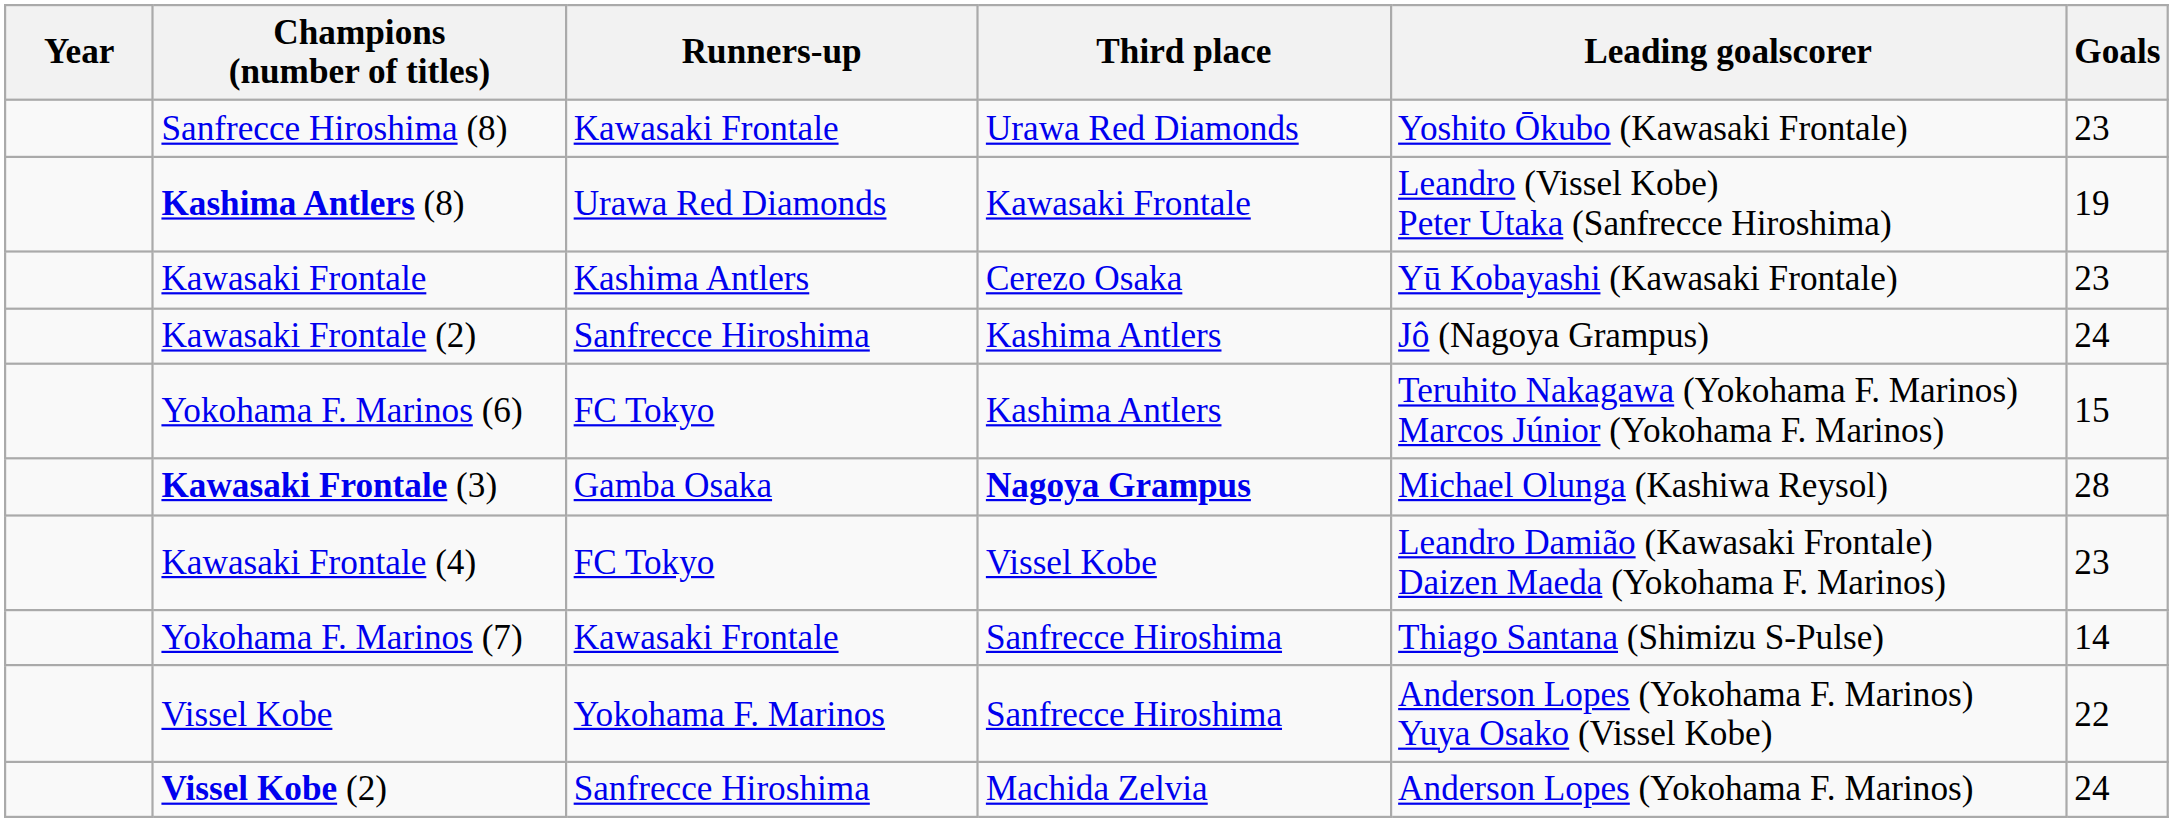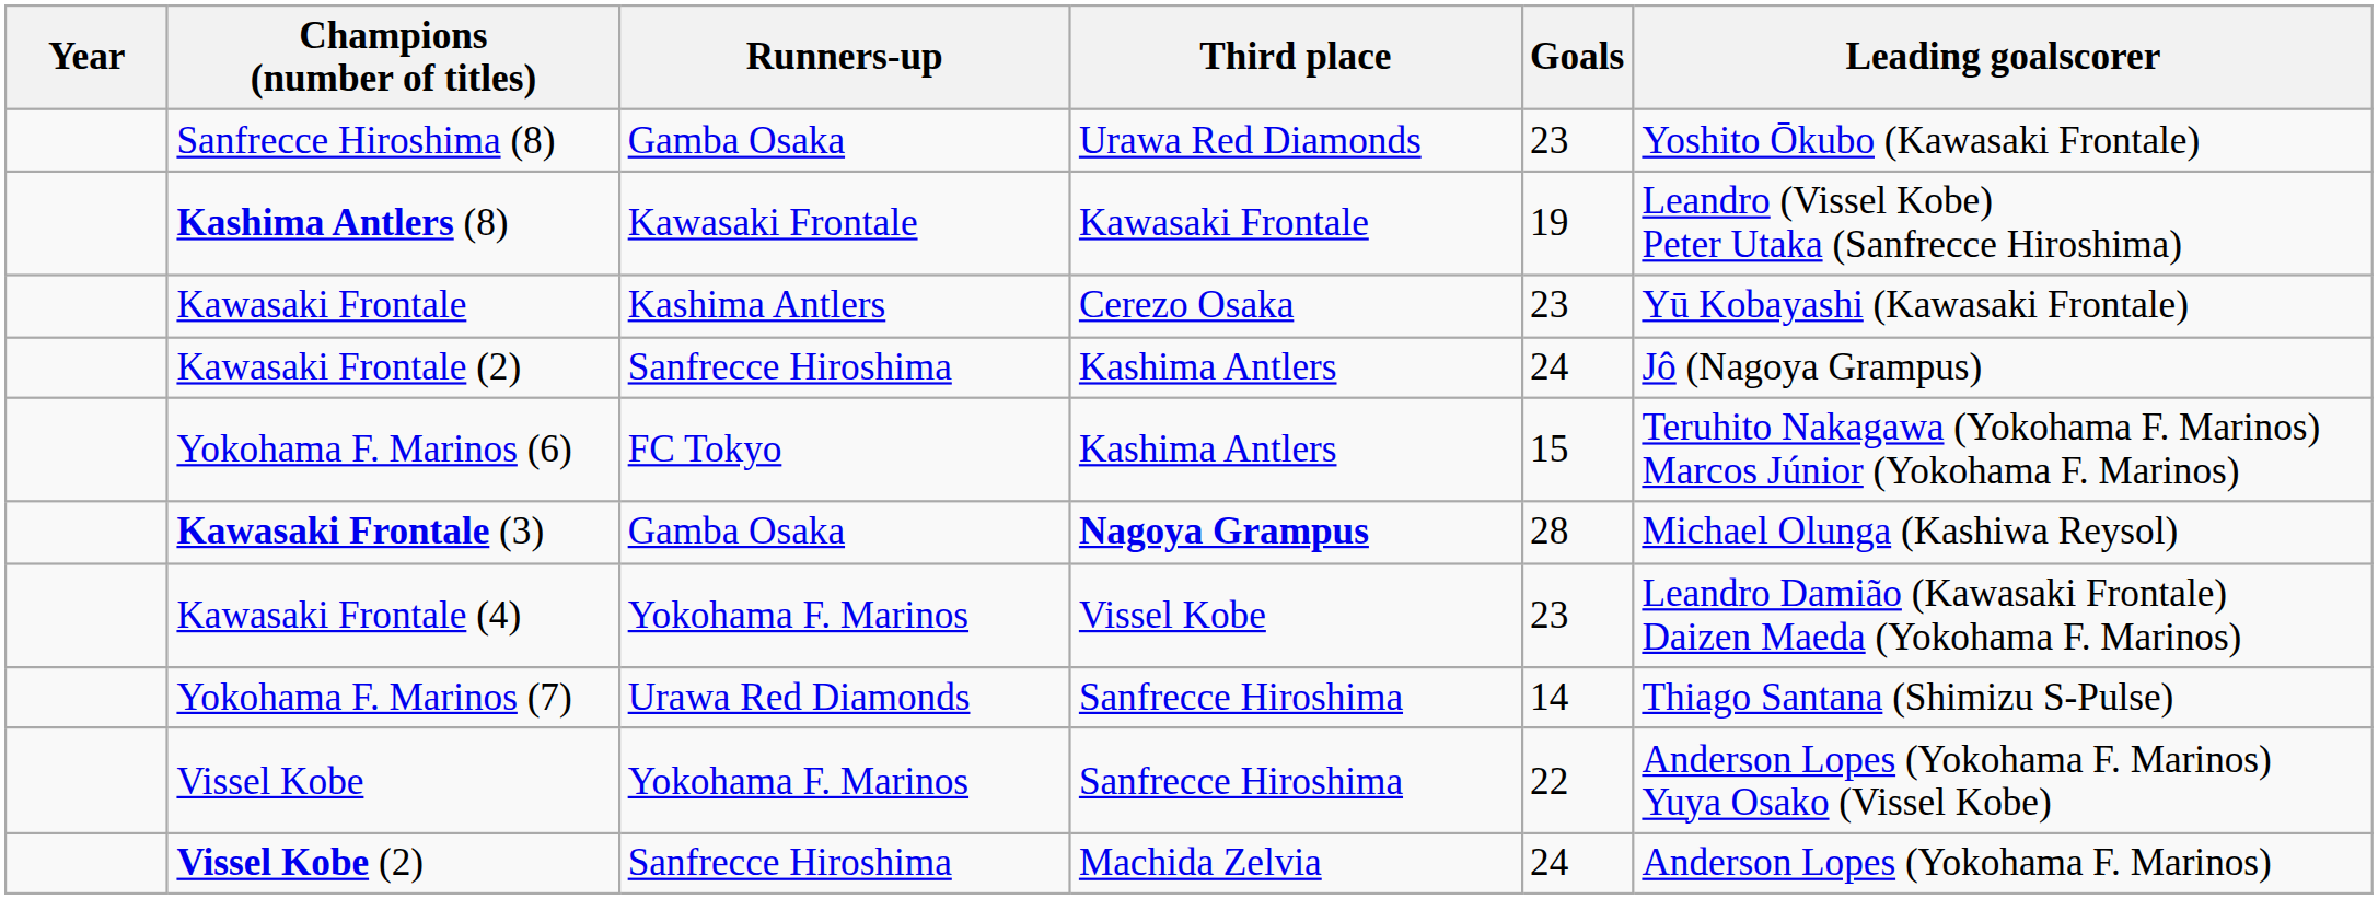 <table class="wikitable">
 <tr>
 <th width=60px>Year</th>
 <th width=180px>Champions<br>(number of titles)</th>
 <th width=180px>Runners-up</th>
 <th width=180px>Third place</th>
+<th width=20px>Goals</th>
 <th width=300px>Leading goalscorer</th>
-<th width=20px>Goals</th>
 </tr>
 <tr>
 <td></td>
 <td><a href='#'>Sanfrecce Hiroshima</a> (8)</td>
-<td><a href='#'>Kawasaki Frontale</a></td>
+<td><a href='#'>Gamba Osaka</a></td>
 <td><a href='#'>Urawa Red Diamonds</a></td>
+<td>23</td>
 <td> <a href='#'>Yoshito Ōkubo</a> (Kawasaki Frontale)</td>
-<td>23</td>
 </tr>
 <tr>
 <td></td>
 <td><strong><a href='#'>Kashima Antlers</a></strong> (8)</td>
-<td><a href='#'>Urawa Red Diamonds</a></td>
 <td><a href='#'>Kawasaki Frontale</a></td>
+<td><a href='#'>Kawasaki Frontale</a></td>
+<td>19</td>
 <td> <a href='#'>Leandro</a> (Vissel Kobe)<br> <a href='#'>Peter Utaka</a> (Sanfrecce Hiroshima)</td>
-<td>19</td>
 </tr>
 <tr>
 <td></td>
 <td><a href='#'>Kawasaki Frontale</a></td>
 <td><a href='#'>Kashima Antlers</a></td>
 <td><a href='#'>Cerezo Osaka</a></td>
+<td>23</td>
 <td> <a href='#'>Yū Kobayashi</a> (Kawasaki Frontale)</td>
-<td>23</td>
 </tr>
 <tr>
 <td></td>
 <td><a href='#'>Kawasaki Frontale</a>  (2)</td>
 <td><a href='#'>Sanfrecce Hiroshima</a></td>
 <td><a href='#'>Kashima Antlers</a></td>
+<td>24</td>
 <td> <a href='#'>Jô</a> (Nagoya Grampus)</td>
-<td>24</td>
 </tr>
 <tr>
 <td></td>
 <td><a href='#'>Yokohama F. Marinos</a> (6)</td>
 <td><a href='#'>FC Tokyo</a></td>
 <td><a href='#'>Kashima Antlers</a></td>
+<td>15</td>
 <td> <a href='#'>Teruhito Nakagawa</a> (Yokohama F. Marinos)<br> <a href='#'>Marcos Júnior</a> (Yokohama F. Marinos)</td>
-<td>15</td>
 </tr>
 <tr>
 <td></td>
 <td><strong><a href='#'>Kawasaki Frontale</a></strong> (3)</td>
 <td><a href='#'>Gamba Osaka</a></td>
 <td><strong><a href='#'>Nagoya Grampus</a></strong></td>
+<td>28</td>
 <td> <a href='#'>Michael Olunga</a> (Kashiwa Reysol)</td>
-<td>28</td>
 </tr>
 <tr>
 <td></td>
 <td><a href='#'>Kawasaki Frontale</a> (4)</td>
-<td><a href='#'>FC Tokyo</a></td>
+<td><a href='#'>Yokohama F. Marinos</a></td>
 <td><a href='#'>Vissel Kobe</a></td>
+<td>23</td>
 <td> <a href='#'>Leandro Damião</a> (Kawasaki Frontale)<br> <a href='#'>Daizen Maeda</a> (Yokohama F. Marinos)</td>
-<td>23</td>
 </tr>
 <tr>
 <td></td>
 <td><a href='#'>Yokohama F. Marinos</a> (7)</td>
-<td><a href='#'>Kawasaki Frontale</a></td>
+<td><a href='#'>Urawa Red Diamonds</a></td>
 <td><a href='#'>Sanfrecce Hiroshima</a></td>
+<td>14</td>
 <td> <a href='#'>Thiago Santana</a> (Shimizu S-Pulse)</td>
-<td>14</td>
 </tr>
 <tr>
 <td></td>
 <td><a href='#'>Vissel Kobe</a></td>
 <td><a href='#'>Yokohama F. Marinos</a></td>
 <td><a href='#'>Sanfrecce Hiroshima</a></td>
+<td>22</td>
 <td> <a href='#'>Anderson Lopes</a> (Yokohama F. Marinos)<br> <a href='#'>Yuya Osako</a> (Vissel Kobe)</td>
-<td>22</td>
 </tr>
 <tr>
 <td></td>
 <td><strong><a href='#'>Vissel Kobe</a></strong> (2)</td>
 <td><a href='#'>Sanfrecce Hiroshima</a></td>
 <td><a href='#'>Machida Zelvia</a></td>
+<td>24</td>
 <td> <a href='#'>Anderson Lopes</a> (Yokohama F. Marinos)</td>
-<td>24</td>
 </tr>
 </table>
